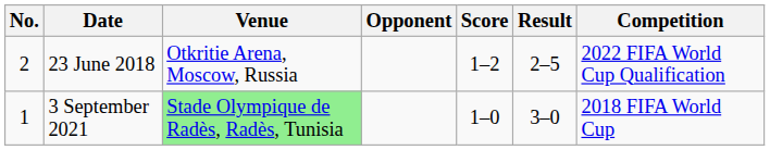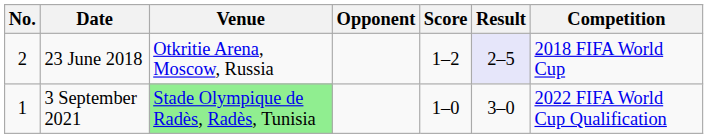 <table class="wikitable sortable">
 <tr>
 <th scope="col">No.</th>
 <th scope="col">Date</th>
 <th scope="col">Venue</th>
 <th scope="col">Opponent</th>
 <th scope="col">Score</th>
 <th scope="col">Result</th>
 <th scope="col">Competition</th>
 </tr>
 <tr>
 <td align="center">2</td>
 <td>23 June 2018</td>
 <td><a href='#'>Otkritie Arena</a>, <a href='#'>Moscow</a>, Russia</td>
 <td></td>
 <td align="center">1–2</td>
-<td align="center">2–5</td>
-<td><a href='#'>2022 FIFA World Cup Qualification</a></td>
+<td align="center" style="background: lavender;">2–5</td>
+<td><a href='#'>2018 FIFA World Cup</a></td>
 </tr>
 <tr>
 <td align="center">1</td>
 <td>3 September 2021</td>
 <td style="background: lightgreen;"><a href='#'>Stade Olympique de Radès</a>, <a href='#'>Radès</a>, Tunisia</td>
 <td></td>
 <td align="center">1–0</td>
 <td align="center">3–0</td>
-<td><a href='#'>2018 FIFA World Cup</a></td>
+<td><a href='#'>2022 FIFA World Cup Qualification</a></td>
 </tr>
 </table>
